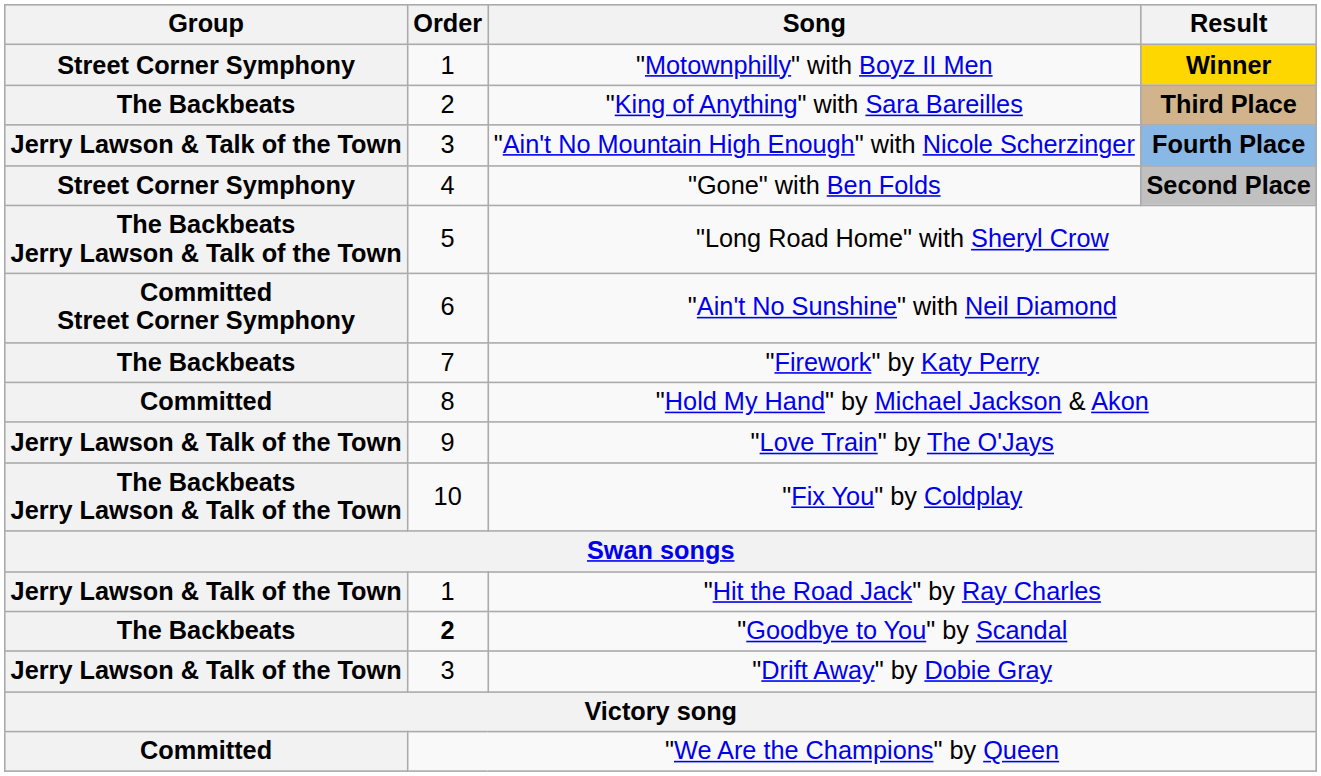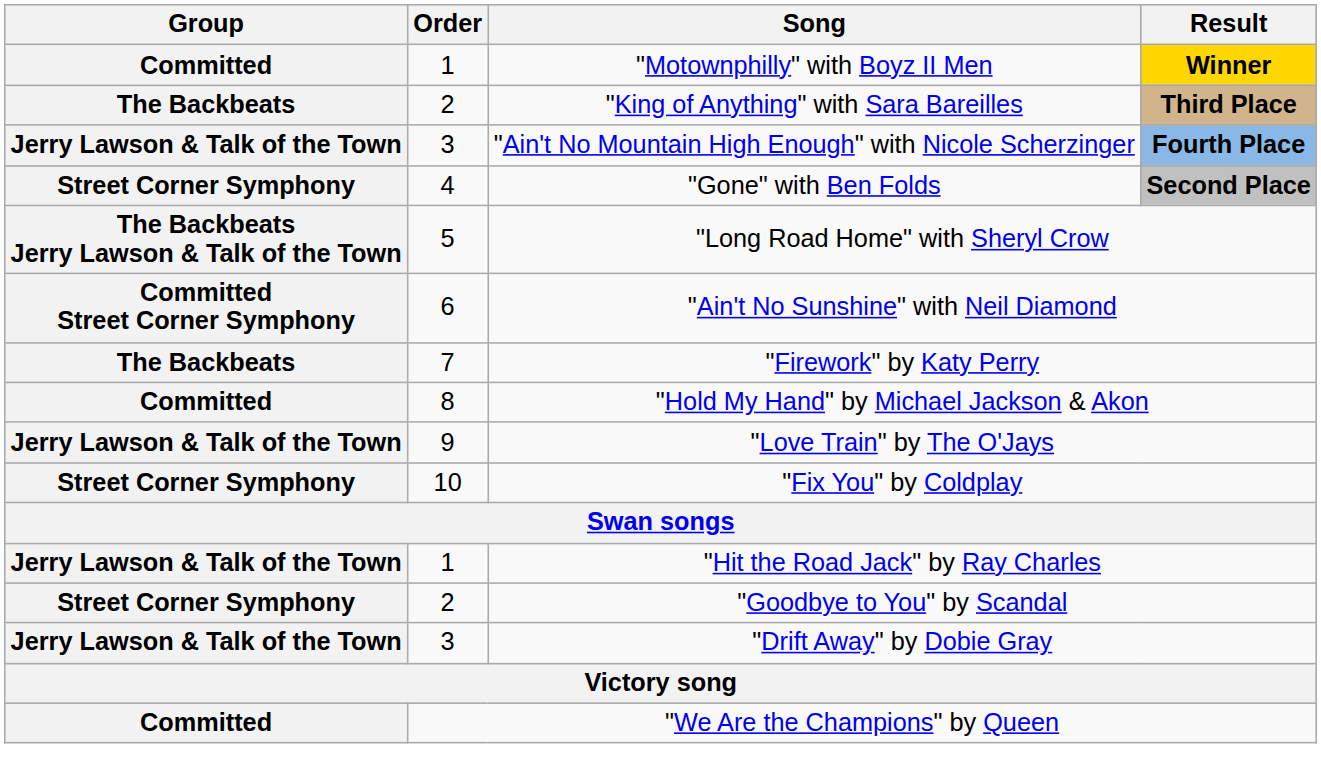 <table class="wikitable plainrowheaders" style="text-align:center;">
 <tr>
 <th scope="col">Group</th>
 <th scope="col">Order</th>
 <th scope="col">Song</th>
 <th scope="col">Result</th>
 </tr>
 <tr>
-<th scope="row">Street Corner Symphony</th>
+<th scope="row">Committed</th>
 <td>1</td>
 <td>"<a href='#'>Motownphilly</a>" with <a href='#'>Boyz II Men</a></td>
 <td bgcolor="gold" align="center"><strong>Winner</strong></td>
 </tr>
 <tr>
 <th scope="row">The Backbeats</th>
 <td>2</td>
 <td>"<a href='#'>King of Anything</a>" with <a href='#'>Sara Bareilles</a></td>
 <td bgcolor="tan"><strong>Third Place</strong></td>
 </tr>
 <tr>
 <th scope="row">Jerry Lawson & Talk of the Town</th>
 <td>3</td>
 <td>"<a href='#'>Ain't No Mountain High Enough</a>" with <a href='#'>Nicole Scherzinger</a></td>
 <td bgcolor="8AB8E6"><strong>Fourth Place</strong></td>
 </tr>
 <tr>
 <th scope="row">Street Corner Symphony</th>
 <td>4</td>
 <td>"Gone" with <a href='#'>Ben Folds</a></td>
 <td bgcolor="silver" align="center"><strong>Second Place</strong></td>
 </tr>
 <tr>
 <th scope="row">The Backbeats<br>Jerry Lawson & Talk of the Town</th>
 <td>5</td>
 <td colspan=2>"Long Road Home" with <a href='#'>Sheryl Crow</a></td>
 </tr>
 <tr>
 <th scope="row">Committed<br>Street Corner Symphony</th>
 <td>6</td>
 <td colspan=2>"<a href='#'>Ain't No Sunshine</a>" with <a href='#'>Neil Diamond</a></td>
 </tr>
 <tr>
 <th scope="row">The Backbeats</th>
 <td>7</td>
 <td colspan=2>"<a href='#'>Firework</a>" by <a href='#'>Katy Perry</a></td>
 </tr>
 <tr>
 <th scope="row">Committed</th>
 <td>8</td>
 <td colspan=2>"<a href='#'>Hold My Hand</a>" by <a href='#'>Michael Jackson</a> & <a href='#'>Akon</a></td>
 </tr>
 <tr>
 <th scope="row">Jerry Lawson & Talk of the Town</th>
 <td>9</td>
 <td colspan=2>"<a href='#'>Love Train</a>" by <a href='#'>The O'Jays</a></td>
 </tr>
 <tr>
-<th scope="row">The Backbeats<br>Jerry Lawson & Talk of the Town</th>
+<th scope="row">Street Corner Symphony</th>
 <td>10</td>
 <td colspan=2>"<a href='#'>Fix You</a>" by <a href='#'>Coldplay</a></td>
 </tr>
 <tr>
 <th scope="col" colspan="4"><a href='#'>Swan songs</a></th>
 </tr>
 <tr>
 <th scope="row">Jerry Lawson & Talk of the Town</th>
 <td>1</td>
 <td colspan=2>"<a href='#'>Hit the Road Jack</a>" by <a href='#'>Ray Charles</a></td>
 </tr>
 <tr>
-<th scope="row">The Backbeats</th>
-<td><strong>2</strong></td>
+<th scope="row">Street Corner Symphony</th>
+<td>2</td>
 <td colspan=2>"<a href='#'>Goodbye to You</a>" by <a href='#'>Scandal</a></td>
 </tr>
 <tr>
 <th scope="row">Jerry Lawson & Talk of the Town</th>
 <td>3</td>
 <td colspan=2>"<a href='#'>Drift Away</a>" by <a href='#'>Dobie Gray</a></td>
 </tr>
 <tr>
 <th scope="col" colspan="4">Victory song</th>
 </tr>
 <tr>
 <th scope="row">Committed</th>
 <td colspan=3>"<a href='#'>We Are the Champions</a>" by <a href='#'>Queen</a></td>
 </tr>
 </table>
